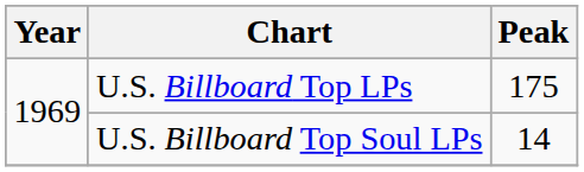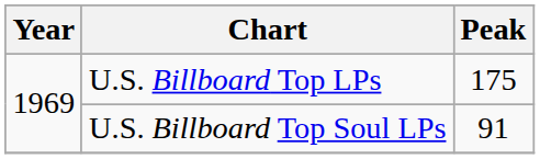 <table class="wikitable">
 <tr>
 <th>Year</th>
 <th>Chart</th>
 <th>Peak<br></th>
 </tr>
 <tr>
 <td rowspan="2">1969</td>
 <td>U.S. <a href='#'><em>Billboard</em> Top LPs</a></td>
 <td align="center">175</td>
 </tr>
 <tr>
 <td>U.S. <em>Billboard</em> <a href='#'>Top Soul LPs</a></td>
-<td align="center">14</td>
+<td align="center">91</td>
 </tr>
 <tr>
 </tr>
 </table>
